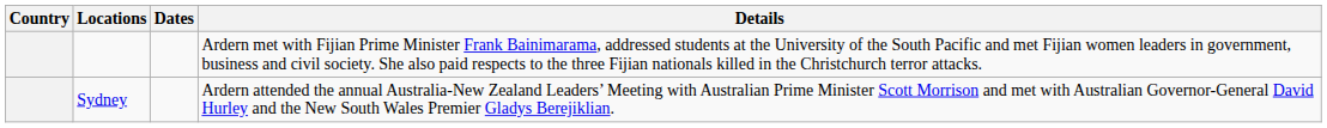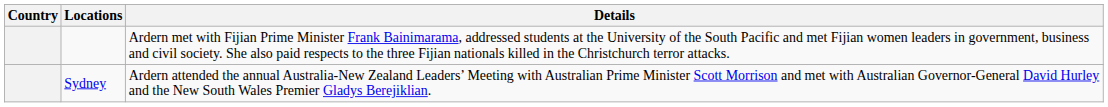 <table class="wikitable sortable" border="1" style="margin: 1em auto 1em auto">
 <tr>
 <th>Country</th>
 <th>Locations</th>
-<th>Dates</th>
 <th class="unsortable">Details</th>
 </tr>
 <tr>
 <th scope="row"></th>
-<td></td>
 <td></td>
 <td>Ardern met with Fijian Prime Minister <a href='#'>Frank Bainimarama</a>, addressed students at the University of the South Pacific and met Fijian women leaders in government, business and civil society. She also paid respects to the three Fijian nationals killed in the Christchurch terror attacks.</td>
 </tr>
 <tr>
 <th scope="row"></th>
 <td><a href='#'>Sydney</a></td>
-<td></td>
 <td>Ardern attended the annual Australia-New Zealand Leaders’ Meeting with Australian Prime Minister <a href='#'>Scott Morrison</a> and met with Australian Governor-General <a href='#'>David Hurley</a> and the New South Wales Premier <a href='#'>Gladys Berejiklian</a>.</td>
 </tr>
 </table>
